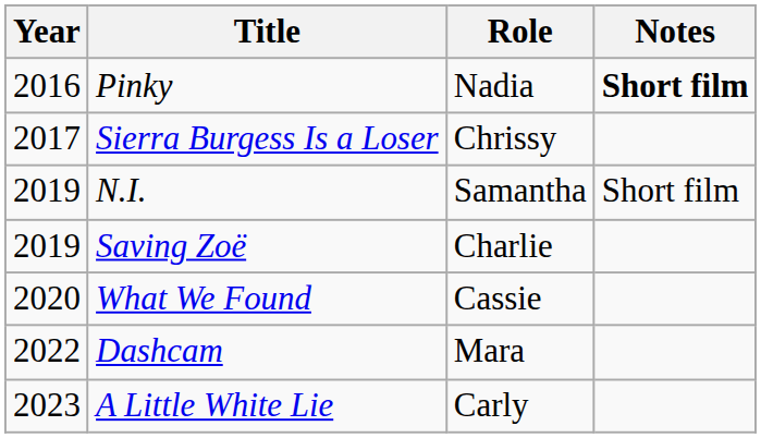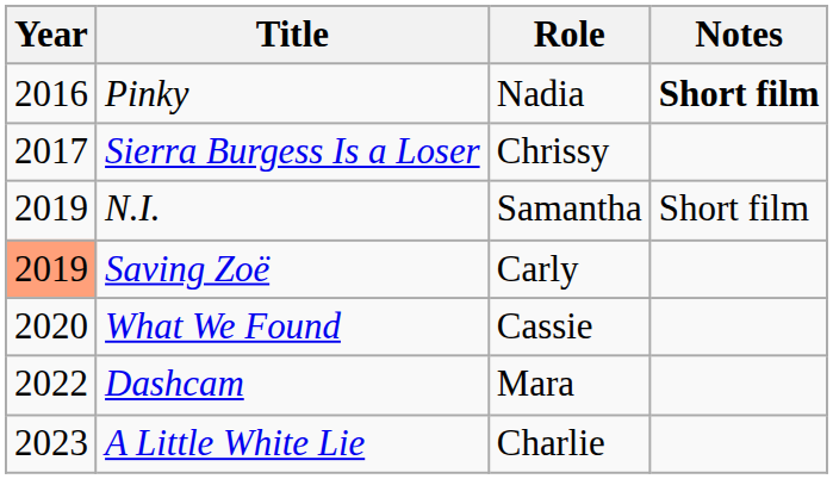 <table class="wikitable sortable">
 <tr>
 <th>Year</th>
 <th>Title</th>
 <th>Role</th>
 <th class="unsortable">Notes</th>
 </tr>
 <tr>
 <td>2016</td>
 <td><em>Pinky</em></td>
 <td>Nadia</td>
 <td><strong>Short film</strong></td>
 </tr>
 <tr>
 <td>2017</td>
 <td><em><a href='#'>Sierra Burgess Is a Loser</a></em></td>
 <td>Chrissy</td>
 <td></td>
 </tr>
 <tr>
 <td>2019</td>
 <td><em>N.I.</em></td>
 <td>Samantha</td>
 <td>Short film</td>
 </tr>
 <tr>
-<td>2019</td>
+<td style="background: lightsalmon;">2019</td>
 <td><em><a href='#'>Saving Zoë</a></em></td>
-<td>Charlie</td>
+<td>Carly</td>
 <td></td>
 </tr>
 <tr>
 <td>2020</td>
 <td><em><a href='#'>What We Found</a></em></td>
 <td>Cassie</td>
 <td></td>
 </tr>
 <tr>
 <td>2022</td>
 <td><em><a href='#'>Dashcam</a></em></td>
 <td>Mara</td>
 <td></td>
 </tr>
 <tr>
 <td>2023</td>
 <td><em><a href='#'>A Little White Lie</a></em></td>
-<td>Carly</td>
+<td>Charlie</td>
 <td></td>
 </tr>
 </table>
